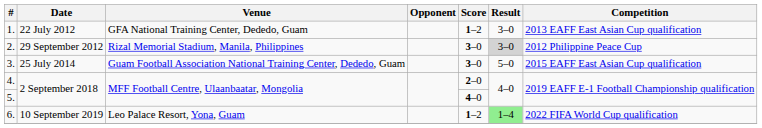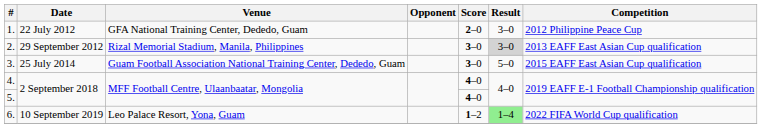 <table class="wikitable">
 <tr>
 <th>#</th>
 <th>Date</th>
 <th>Venue</th>
 <th>Opponent</th>
 <th>Score</th>
 <th>Result</th>
 <th>Competition</th>
 </tr>
 <tr>
 <td>1.</td>
 <td>22 July 2012</td>
 <td>GFA National Training Center, Dededo, Guam</td>
 <td></td>
-<td align=center><strong>1</strong>–2</td>
+<td style="text-align:center;"><strong>2</strong>–0</td>
 <td style="text-align:center;">3–0</td>
-<td><a href='#'>2013 EAFF East Asian Cup qualification</a></td>
+<td><a href='#'>2012 Philippine Peace Cup</a></td>
 </tr>
 <tr>
 <td>2.</td>
 <td>29 September 2012</td>
 <td><a href='#'>Rizal Memorial Stadium</a>, <a href='#'>Manila</a>, <a href='#'>Philippines</a></td>
 <td></td>
 <td align=center><strong>3</strong>–0</td>
 <td style="background: lightgrey; text-align:center;">3–0</td>
-<td><a href='#'>2012 Philippine Peace Cup</a></td>
+<td><a href='#'>2013 EAFF East Asian Cup qualification</a></td>
 </tr>
 <tr>
 <td>3.</td>
 <td>25 July 2014</td>
 <td><a href='#'>Guam Football Association National Training Center</a>, <a href='#'>Dededo</a>, Guam</td>
 <td></td>
 <td align=center><strong>3</strong>–0</td>
 <td align=center>5–0</td>
 <td><a href='#'>2015 EAFF East Asian Cup qualification</a></td>
 </tr>
 <tr>
 <td>4.</td>
 <td rowspan=2>2 September 2018</td>
 <td rowspan=2><a href='#'>MFF Football Centre</a>, <a href='#'>Ulaanbaatar</a>, <a href='#'>Mongolia</a></td>
 <td rowspan=2></td>
-<td style="text-align:center;"><strong>2</strong>–0</td>
+<td style="text-align:center;"><strong>4</strong>–0</td>
 <td rowspan=2 style="text-align:center;">4–0</td>
 <td rowspan=2><a href='#'>2019 EAFF E-1 Football Championship qualification</a></td>
 </tr>
 <tr>
 <td>5.</td>
 <td style="text-align:center;"><strong>4</strong>–0</td>
 </tr>
 <tr>
 <td>6.</td>
 <td>10 September 2019</td>
 <td>Leo Palace Resort, <a href='#'>Yona</a>, <a href='#'>Guam</a></td>
 <td></td>
 <td align=center><strong>1</strong>–2</td>
 <td align=center style="background: lightgreen;">1–4</td>
 <td><a href='#'>2022 FIFA World Cup qualification</a></td>
 </tr>
 <tr>
 </tr>
 </table>
